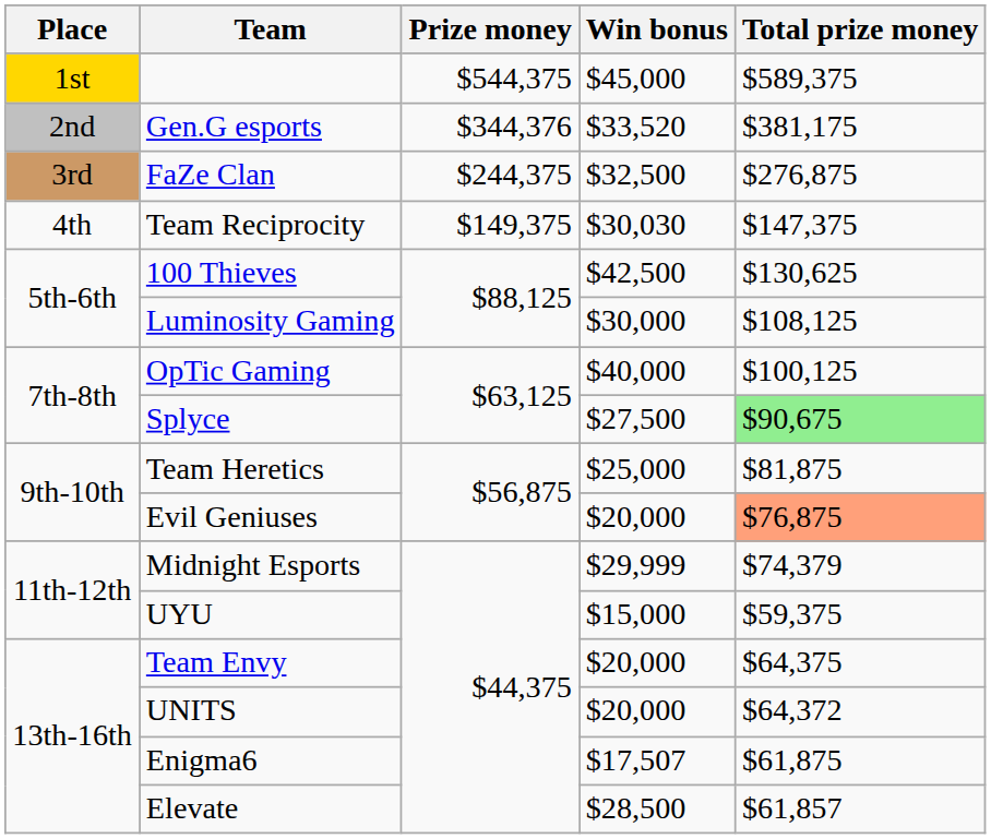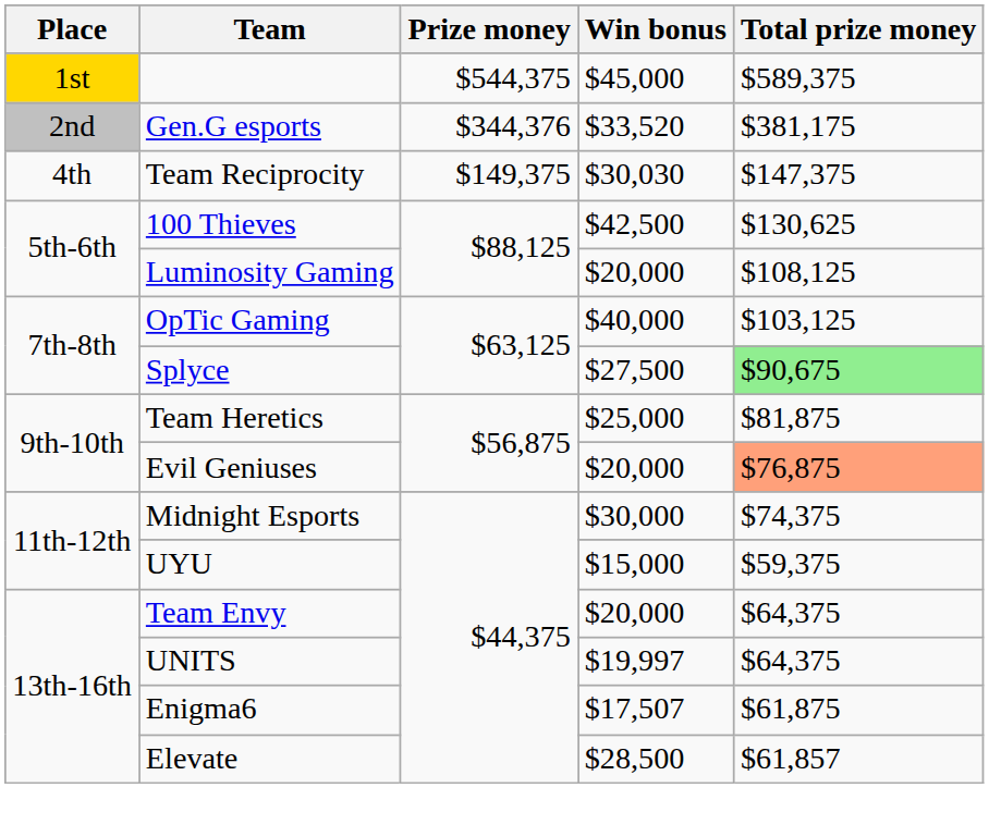 <table class="wikitable" style="text-align:left">
 <tr>
 <th>Place</th>
 <th>Team</th>
 <th>Prize money</th>
 <th>Win bonus</th>
 <th>Total prize money</th>
 </tr>
 <tr>
 <td style="text-align:center; background:gold;">1st</td>
 <td></td>
 <td style="text-align:right">$544,375</td>
 <td>$45,000</td>
 <td>$589,375</td>
 </tr>
 <tr>
 <td style="text-align:center; background:silver;">2nd</td>
 <td><a href='#'>Gen.G esports</a></td>
 <td style="text-align:right">$344,376</td>
 <td>$33,520</td>
 <td>$381,175</td>
 </tr>
 <tr>
-<td style="text-align:center; background:#c96;">3rd</td>
-<td><a href='#'>FaZe Clan</a></td>
-<td style="text-align:right">$244,375</td>
-<td>$32,500</td>
-<td>$276,875</td>
-</tr>
-<tr>
 <td style="text-align:center">4th</td>
 <td>Team Reciprocity</td>
 <td style="text-align:right">$149,375</td>
 <td>$30,030</td>
 <td>$147,375</td>
 </tr>
 <tr>
 <td style="text-align:center" rowspan="2">5th-6th</td>
 <td><a href='#'>100 Thieves</a></td>
 <td style="text-align:right" rowspan="2">$88,125</td>
 <td>$42,500</td>
 <td>$130,625</td>
 </tr>
 <tr>
 <td><a href='#'>Luminosity Gaming</a></td>
-<td>$30,000</td>
+<td>$20,000</td>
 <td>$108,125</td>
 </tr>
 <tr>
 <td style="text-align:center" rowspan="2">7th-8th</td>
 <td><a href='#'>OpTic Gaming</a></td>
 <td style="text-align:right" rowspan="2">$63,125</td>
 <td>$40,000</td>
-<td>$100,125</td>
+<td>$103,125</td>
 </tr>
 <tr>
 <td><a href='#'>Splyce</a></td>
 <td>$27,500</td>
 <td style="background: lightgreen;">$90,675</td>
 </tr>
 <tr>
 <td style="text-align:center" rowspan="2">9th-10th</td>
 <td>Team Heretics</td>
 <td style="text-align:right" rowspan="2">$56,875</td>
 <td>$25,000</td>
 <td>$81,875</td>
 </tr>
 <tr>
 <td>Evil Geniuses</td>
 <td>$20,000</td>
 <td style="background: lightsalmon;">$76,875</td>
 </tr>
 <tr>
 <td style="text-align:center" rowspan="2">11th-12th</td>
 <td>Midnight Esports</td>
 <td style="text-align:right" rowspan="6">$44,375</td>
-<td>$29,999</td>
-<td>$74,379</td>
+<td>$30,000</td>
+<td>$74,375</td>
 </tr>
 <tr>
 <td>UYU</td>
 <td>$15,000</td>
 <td>$59,375</td>
 </tr>
 <tr>
 <td style="text-align:center" rowspan="4">13th-16th</td>
 <td><a href='#'>Team Envy</a></td>
 <td>$20,000</td>
 <td>$64,375</td>
 </tr>
 <tr>
 <td>UNITS</td>
-<td>$20,000</td>
-<td>$64,372</td>
+<td>$19,997</td>
+<td>$64,375</td>
 </tr>
 <tr>
 <td>Enigma6</td>
 <td>$17,507</td>
 <td>$61,875</td>
 </tr>
 <tr>
 <td>Elevate</td>
 <td>$28,500</td>
 <td>$61,857</td>
 </tr>
 </table>
